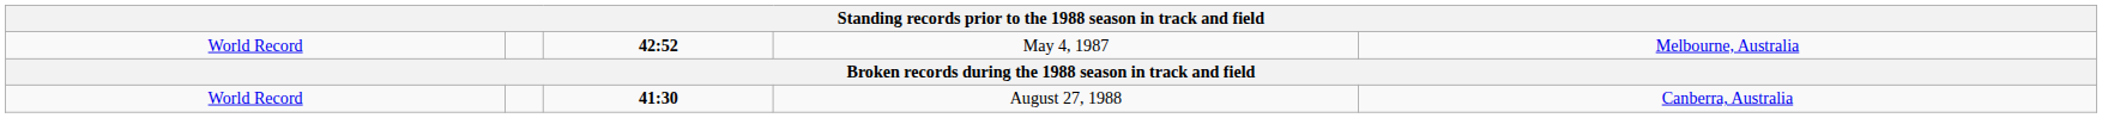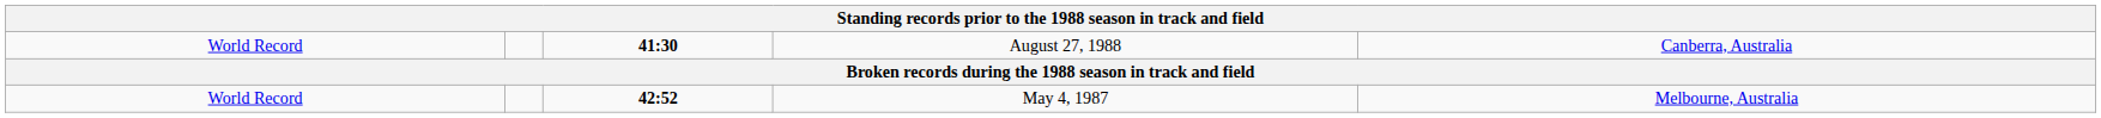 <table class="wikitable" style="text-align:center;width:100%">
 <tr>
 <th colspan="5">Standing records prior to the 1988 season in track and field</th>
+</tr>
+<tr>
+<td><a href='#'>World Record</a></td>
+<td></td>
+<td><strong>41:30</strong></td>
+<td>August 27, 1988</td>
+<td> <a href='#'>Canberra, Australia</a></td>
+</tr>
+<tr>
+<th colspan="5">Broken records during the 1988 season in track and field</th>
 </tr>
 <tr>
 <td><a href='#'>World Record</a></td>
 <td></td>
 <td><strong>42:52</strong></td>
 <td>May 4, 1987</td>
 <td> <a href='#'>Melbourne, Australia</a></td>
 </tr>
-<tr>
-<th colspan="5">Broken records during the 1988 season in track and field</th>
-</tr>
-<tr>
-<td><a href='#'>World Record</a></td>
-<td></td>
-<td><strong>41:30</strong></td>
-<td>August 27, 1988</td>
-<td> <a href='#'>Canberra, Australia</a></td>
-</tr>
 </table>
